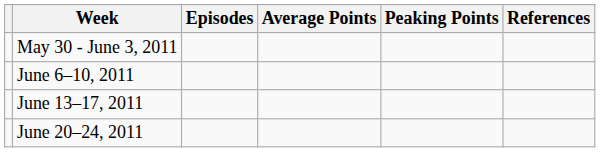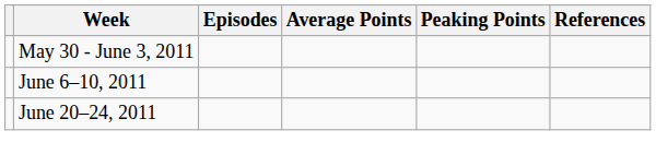 <table class="wikitable">
 <tr>
 <th></th>
 <th>Week</th>
 <th>Episodes</th>
 <th>Average Points</th>
 <th>Peaking Points</th>
 <th>References</th>
 </tr>
 <tr>
 <td></td>
 <td>May 30 - June 3, 2011</td>
 <td></td>
 <td></td>
 <td></td>
 <td></td>
 </tr>
 <tr>
 <td></td>
 <td>June 6–10, 2011</td>
 <td></td>
 <td></td>
 <td></td>
 <td></td>
 </tr>
 <tr>
 <td></td>
-<td>June 13–17, 2011</td>
-<td></td>
-<td></td>
-<td></td>
-<td></td>
-</tr>
-<tr>
-<td></td>
 <td>June 20–24, 2011</td>
 <td></td>
 <td></td>
 <td></td>
 <td></td>
 </tr>
 </table>
